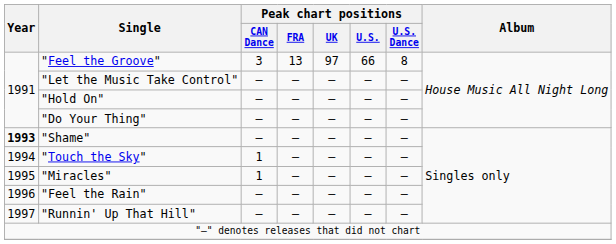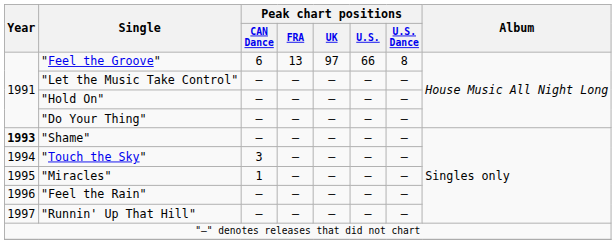 <table class="wikitable" style="text-align:center;">
 <tr>
 <th rowspan="2">Year</th>
 <th rowspan="2">Single</th>
 <th colspan="5">Peak chart positions</th>
 <th rowspan="2">Album</th>
 </tr>
 <tr style="font-size:smaller;">
 <th width="35"><a href='#'>CAN<br>Dance</a><br></th>
 <th width="35"><a href='#'>FRA</a><br></th>
 <th width="35"><a href='#'>UK</a><br></th>
 <th width="35"><a href='#'>U.S.</a><br></th>
 <th width="35"><a href='#'>U.S.<br>Dance</a><br></th>
 </tr>
 <tr>
 <td rowspan=4>1991</td>
 <td align="left">"<a href='#'>Feel the Groove</a>"</td>
-<td>3</td>
+<td>6</td>
 <td>13</td>
 <td>97</td>
 <td>66</td>
 <td>8</td>
 <td align="left" rowspan="4"><em>House Music All Night Long</em></td>
 </tr>
 <tr>
 <td align="left">"Let the Music Take Control"</td>
 <td>—</td>
 <td>—</td>
 <td>—</td>
 <td>—</td>
 <td>—</td>
 </tr>
 <tr>
 <td align="left">"Hold On"</td>
 <td>—</td>
 <td>—</td>
 <td>—</td>
 <td>—</td>
 <td>—</td>
 </tr>
 <tr>
 <td align="left">"Do Your Thing"</td>
 <td>—</td>
 <td>—</td>
 <td>—</td>
 <td>—</td>
 <td>—</td>
 </tr>
 <tr>
 <td><strong>1993</strong></td>
 <td align="left">"Shame"</td>
 <td>—</td>
 <td>—</td>
 <td>—</td>
 <td>—</td>
 <td>—</td>
 <td align="left" rowspan="5">Singles only</td>
 </tr>
 <tr>
 <td>1994</td>
 <td align="left">"<a href='#'>Touch the Sky</a>"</td>
-<td>1</td>
+<td>3</td>
 <td>—</td>
 <td>—</td>
 <td>—</td>
 <td>—</td>
 </tr>
 <tr>
 <td>1995</td>
 <td align="left">"Miracles"</td>
 <td>1</td>
 <td>—</td>
 <td>—</td>
 <td>—</td>
 <td>—</td>
 </tr>
 <tr>
 <td>1996</td>
 <td align="left">"Feel the Rain"</td>
 <td>—</td>
 <td>—</td>
 <td>—</td>
 <td>—</td>
 <td>—</td>
 </tr>
 <tr>
 <td>1997</td>
 <td align="left">"Runnin' Up That Hill"</td>
 <td>—</td>
 <td>—</td>
 <td>—</td>
 <td>—</td>
 <td>—</td>
 </tr>
 <tr>
 <td colspan="15" style="font-size:8pt">"—" denotes releases that did not chart</td>
 </tr>
 <tr>
 </tr>
 </table>
